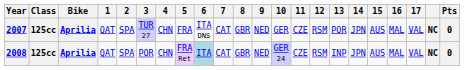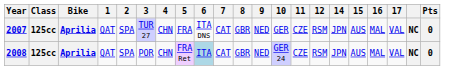 <table class="wikitable" style="text-align:center">
 <tr>
 <th>Year</th>
 <th>Class</th>
 <th>Bike</th>
 <th>1</th>
 <th>2</th>
 <th>3</th>
 <th>4</th>
 <th>5</th>
 <th>6</th>
 <th>7</th>
 <th>8</th>
 <th>9</th>
 <th>10</th>
 <th>11</th>
 <th>12</th>
-<th>13</th>
 <th>14</th>
 <th>15</th>
 <th>16</th>
 <th>17</th>
 <th></th>
 <th>Pts</th>
 </tr>
 <tr>
 <th align="left"><a href='#'>2007</a></th>
 <th align="left">125cc</th>
 <th align="left"><a href='#'>Aprilia</a></th>
 <td><a href='#'>QAT</a></td>
 <td><a href='#'>SPA</a></td>
 <td style="background:#CFCFFF;"><a href='#'>TUR</a><br><small>27</small></td>
 <td><a href='#'>CHN</a></td>
 <td><a href='#'>FRA</a></td>
 <td><a href='#'>ITA</a><br><small>DNS</small></td>
 <td><a href='#'>CAT</a></td>
 <td><a href='#'>GBR</a></td>
 <td><a href='#'>NED</a></td>
 <td><a href='#'>GER</a></td>
 <td><a href='#'>CZE</a></td>
 <td><a href='#'>RSM</a></td>
-<td><a href='#'>POR</a></td>
 <td><a href='#'>JPN</a></td>
 <td><a href='#'>AUS</a></td>
 <td><a href='#'>MAL</a></td>
 <td><a href='#'>VAL</a></td>
 <th>NC</th>
 <th>0</th>
 </tr>
 <tr>
 <th align="left"><a href='#'>2008</a></th>
 <th align="left">125cc</th>
 <th align="left"><a href='#'>Aprilia</a></th>
 <td><a href='#'>QAT</a></td>
 <td><a href='#'>SPA</a></td>
 <td><a href='#'>POR</a></td>
 <td><a href='#'>CHN</a></td>
 <td style="background:#EFCFFF;"><a href='#'>FRA</a><br><small>Ret</small></td>
 <td style="background: lightblue;"><a href='#'>ITA</a></td>
 <td><a href='#'>CAT</a></td>
 <td><a href='#'>GBR</a></td>
 <td><a href='#'>NED</a></td>
 <td style="background:#CFCFFF;"><a href='#'>GER</a><br><small>24</small></td>
 <td><a href='#'>CZE</a></td>
 <td><a href='#'>RSM</a></td>
-<td><a href='#'>INP</a></td>
 <td><a href='#'>JPN</a></td>
 <td><a href='#'>AUS</a></td>
 <td><a href='#'>MAL</a></td>
 <td><a href='#'>VAL</a></td>
 <th>NC</th>
 <th>0</th>
 </tr>
 </table>
